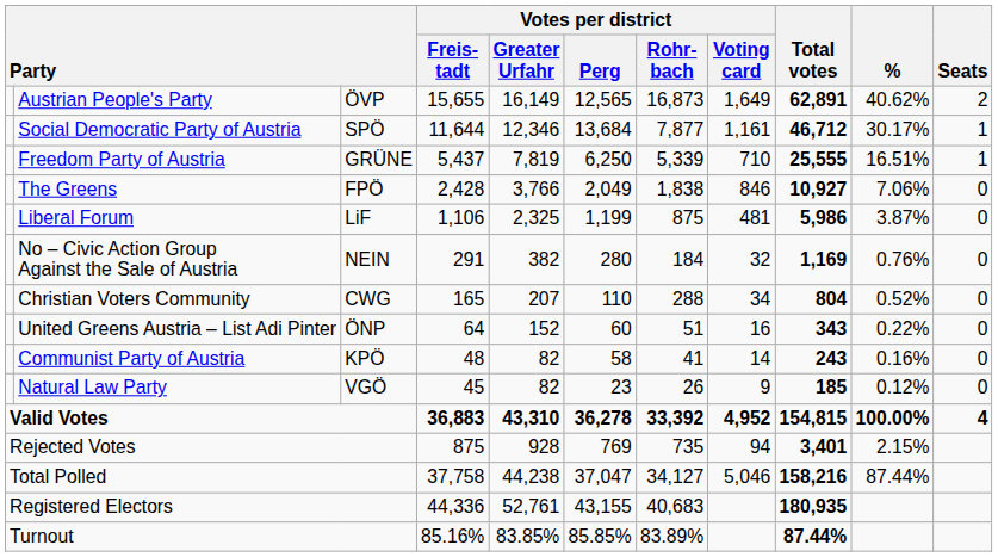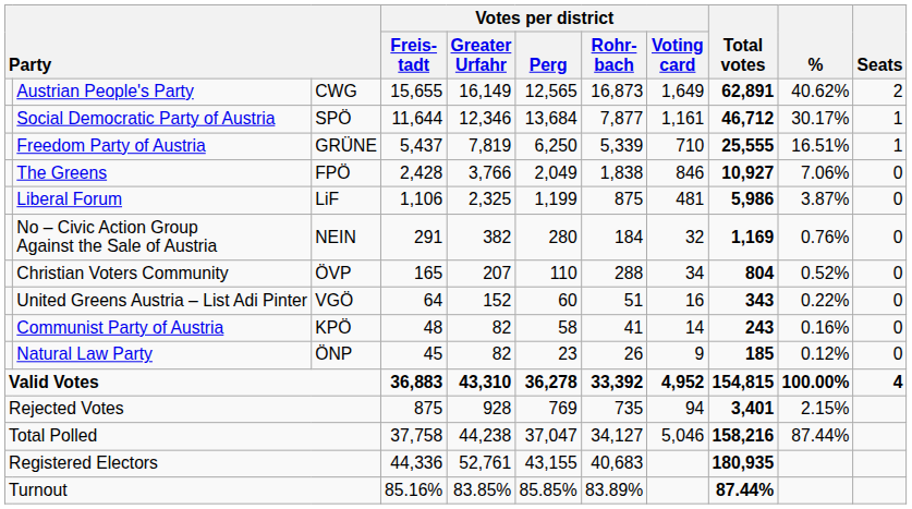 <table class="wikitable" border="1" style="text-align:right;">
 <tr>
 <th style="text-align:left;" valign=bottom rowspan=2 colspan=3>Party</th>
 <th colspan=5>Votes per district</th>
 <th align=center valign=bottom rowspan=2 width="50">Total<br>votes</th>
 <th align=center valign=bottom rowspan=2 width="50">%</th>
 <th align=center valign=bottom rowspan=2>Seats</th>
 </tr>
 <tr>
 <th align=center valign=bottom width="50"><a href='#'>Freis-<br>tadt</a></th>
 <th align=center valign=bottom width="50"><a href='#'>Greater<br>Urfahr</a></th>
 <th align=center valign=bottom width="50"><a href='#'>Perg</a></th>
 <th align=center valign=bottom width="50"><a href='#'>Rohr-<br>bach</a></th>
 <th align=center valign=bottom width="50"><a href='#'>Voting<br>card</a></th>
 </tr>
 <tr>
 <td></td>
 <td align=left><a href='#'>Austrian People's Party</a></td>
-<td align=left>ÖVP</td>
+<td align=left>CWG</td>
 <td>15,655</td>
 <td>16,149</td>
 <td>12,565</td>
 <td>16,873</td>
 <td>1,649</td>
 <td><strong>62,891</strong></td>
 <td>40.62%</td>
 <td>2</td>
 </tr>
 <tr>
 <td></td>
 <td align=left style="white-space: nowrap;"><a href='#'>Social Democratic Party of Austria</a></td>
 <td align=left>SPÖ</td>
 <td>11,644</td>
 <td>12,346</td>
 <td>13,684</td>
 <td>7,877</td>
 <td>1,161</td>
 <td><strong>46,712</strong></td>
 <td>30.17%</td>
 <td>1</td>
 </tr>
 <tr>
 <td></td>
 <td align=left><a href='#'>Freedom Party of Austria</a></td>
 <td align=left>GRÜNE</td>
 <td>5,437</td>
 <td>7,819</td>
 <td>6,250</td>
 <td>5,339</td>
 <td>710</td>
 <td><strong>25,555</strong></td>
 <td>16.51%</td>
 <td>1</td>
 </tr>
 <tr>
 <td></td>
 <td align=left><a href='#'>The Greens</a></td>
 <td align=left>FPÖ</td>
 <td>2,428</td>
 <td>3,766</td>
 <td>2,049</td>
 <td>1,838</td>
 <td>846</td>
 <td><strong>10,927</strong></td>
 <td>7.06%</td>
 <td>0</td>
 </tr>
 <tr>
 <td></td>
 <td align=left><a href='#'>Liberal Forum</a></td>
 <td align=left>LiF</td>
 <td>1,106</td>
 <td>2,325</td>
 <td>1,199</td>
 <td>875</td>
 <td>481</td>
 <td><strong>5,986</strong></td>
 <td>3.87%</td>
 <td>0</td>
 </tr>
 <tr>
 <td></td>
 <td align=left>No – Civic Action Group<br>Against the Sale of Austria</td>
 <td align=left>NEIN</td>
 <td>291</td>
 <td>382</td>
 <td>280</td>
 <td>184</td>
 <td>32</td>
 <td><strong>1,169</strong></td>
 <td>0.76%</td>
 <td>0</td>
 </tr>
 <tr>
 <td></td>
 <td align=left>Christian Voters Community</td>
-<td align=left>CWG</td>
+<td align=left>ÖVP</td>
 <td>165</td>
 <td>207</td>
 <td>110</td>
 <td>288</td>
 <td>34</td>
 <td><strong>804</strong></td>
 <td>0.52%</td>
 <td>0</td>
 </tr>
 <tr>
 <td></td>
 <td align=left>United Greens Austria – List Adi Pinter</td>
-<td align=left>ÖNP</td>
+<td align=left>VGÖ</td>
 <td>64</td>
 <td>152</td>
 <td>60</td>
 <td>51</td>
 <td>16</td>
 <td><strong>343</strong></td>
 <td>0.22%</td>
 <td>0</td>
 </tr>
 <tr>
 <td></td>
 <td align=left><a href='#'>Communist Party of Austria</a></td>
 <td align=left>KPÖ</td>
 <td>48</td>
 <td>82</td>
 <td>58</td>
 <td>41</td>
 <td>14</td>
 <td><strong>243</strong></td>
 <td>0.16%</td>
 <td>0</td>
 </tr>
 <tr>
 <td></td>
 <td align=left><a href='#'>Natural Law Party</a></td>
-<td align=left>VGÖ</td>
+<td align=left>ÖNP</td>
 <td>45</td>
 <td>82</td>
 <td>23</td>
 <td>26</td>
 <td>9</td>
 <td><strong>185</strong></td>
 <td>0.12%</td>
 <td>0</td>
 </tr>
 <tr style="font-weight:bold">
 <td align=left colspan=3>Valid Votes</td>
 <td>36,883</td>
 <td>43,310</td>
 <td>36,278</td>
 <td>33,392</td>
 <td>4,952</td>
 <td>154,815</td>
 <td>100.00%</td>
 <td>4</td>
 </tr>
 <tr>
 <td align=left colspan=3>Rejected Votes</td>
 <td>875</td>
 <td>928</td>
 <td>769</td>
 <td>735</td>
 <td>94</td>
 <td><strong>3,401</strong></td>
 <td>2.15%</td>
 <td></td>
 </tr>
 <tr>
 <td align=left colspan=3>Total Polled</td>
 <td>37,758</td>
 <td>44,238</td>
 <td>37,047</td>
 <td>34,127</td>
 <td>5,046</td>
 <td><strong>158,216</strong></td>
 <td>87.44%</td>
 <td></td>
 </tr>
 <tr>
 <td align=left colspan=3>Registered Electors</td>
 <td>44,336</td>
 <td>52,761</td>
 <td>43,155</td>
 <td>40,683</td>
 <td></td>
 <td><strong>180,935</strong></td>
 <td></td>
 <td></td>
 </tr>
 <tr>
 <td align=left colspan=3>Turnout</td>
 <td>85.16%</td>
 <td>83.85%</td>
 <td>85.85%</td>
 <td>83.89%</td>
 <td></td>
 <td><strong>87.44%</strong></td>
 <td></td>
 <td></td>
 </tr>
 </table>
